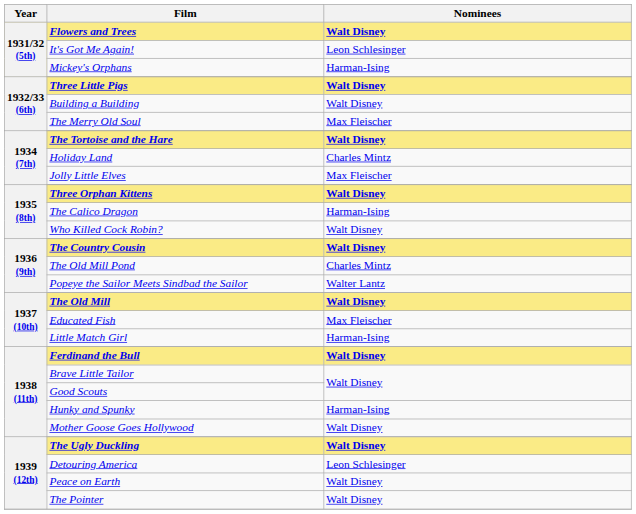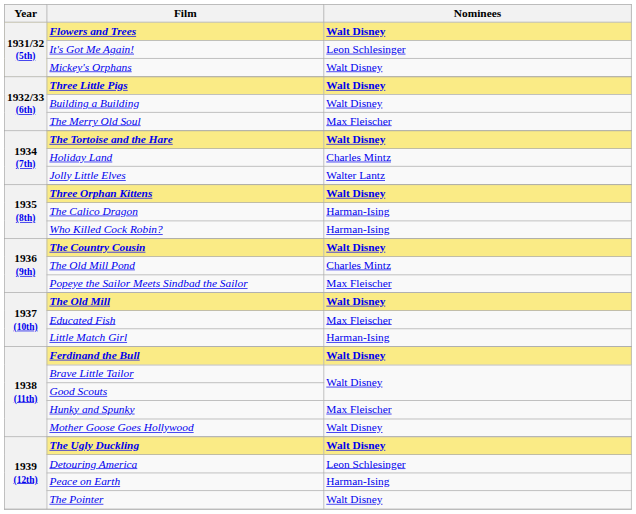 <table class="wikitable sortable" style="width:100%">
 <tr bgcolor="#bebebe">
 <th width="5%">Year</th>
 <th width="45%">Film</th>
 <th width="50%">Nominees</th>
 </tr>
 <tr style="background:#FAEB86">
 <th rowspan="3">1931/32<br><small><a href='#'>(5th)</a></small></th>
 <td><strong><em><a href='#'>Flowers and Trees</a></em></strong></td>
 <td><strong><a href='#'>Walt Disney</a></strong></td>
 </tr>
 <tr>
 <td><em><a href='#'>It's Got Me Again!</a></em></td>
 <td><a href='#'>Leon Schlesinger</a></td>
 </tr>
 <tr>
 <td><em><a href='#'>Mickey's Orphans</a></em></td>
-<td><a href='#'>Harman-Ising</a></td>
+<td><a href='#'>Walt Disney</a></td>
 </tr>
 <tr>
 <th rowspan="4" style="text-align:center">1932/33<br><small><a href='#'>(6th)</a></small></th>
 </tr>
 <tr style="background:#FAEB86">
 <td><strong><em><a href='#'>Three Little Pigs</a></em></strong></td>
 <td><strong><a href='#'>Walt Disney</a></strong></td>
 </tr>
 <tr>
 <td><em><a href='#'>Building a Building</a></em></td>
 <td><a href='#'>Walt Disney</a></td>
 </tr>
 <tr>
 <td><em><a href='#'>The Merry Old Soul</a></em></td>
 <td><a href='#'>Max Fleischer</a></td>
 </tr>
 <tr>
 <th rowspan="4" style="text-align:center">1934<br><small><a href='#'>(7th)</a></small></th>
 </tr>
 <tr style="background:#FAEB86">
 <td><strong><em><a href='#'>The Tortoise and the Hare</a></em></strong></td>
 <td><strong><a href='#'>Walt Disney</a></strong></td>
 </tr>
 <tr>
 <td><em><a href='#'>Holiday Land</a></em></td>
 <td><a href='#'>Charles Mintz</a></td>
 </tr>
 <tr>
 <td><em><a href='#'>Jolly Little Elves</a></em></td>
-<td><a href='#'>Max Fleischer</a></td>
+<td><a href='#'>Walter Lantz</a></td>
 </tr>
 <tr>
 <th rowspan="4" style="text-align:center">1935<br><small><a href='#'>(8th)</a></small></th>
 </tr>
 <tr style="background:#FAEB86">
 <td><strong><em><a href='#'>Three Orphan Kittens</a></em></strong></td>
 <td><strong><a href='#'>Walt Disney</a></strong></td>
 </tr>
 <tr>
 <td><em><a href='#'>The Calico Dragon</a></em></td>
 <td><a href='#'>Harman-Ising</a></td>
 </tr>
 <tr>
 <td><em><a href='#'>Who Killed Cock Robin?</a></em></td>
-<td><a href='#'>Walt Disney</a></td>
+<td><a href='#'>Harman-Ising</a></td>
 </tr>
 <tr>
 <th rowspan="4" style="text-align:center">1936<br><small><a href='#'>(9th)</a></small></th>
 </tr>
 <tr style="background:#FAEB86">
 <td><strong><em><a href='#'>The Country Cousin</a></em></strong></td>
 <td><strong><a href='#'>Walt Disney</a></strong></td>
 </tr>
 <tr>
 <td><em><a href='#'>The Old Mill Pond</a></em></td>
 <td><a href='#'>Charles Mintz</a></td>
 </tr>
 <tr>
 <td><em><a href='#'>Popeye the Sailor Meets Sindbad the Sailor</a></em></td>
-<td><a href='#'>Walter Lantz</a></td>
+<td><a href='#'>Max Fleischer</a></td>
 </tr>
 <tr>
 <th rowspan="4" style="text-align:center">1937<br><small><a href='#'>(10th)</a></small></th>
 </tr>
 <tr style="background:#FAEB86">
 <td><strong><em><a href='#'>The Old Mill</a></em></strong></td>
 <td><strong><a href='#'>Walt Disney</a></strong></td>
 </tr>
 <tr>
 <td><em><a href='#'>Educated Fish</a></em></td>
 <td><a href='#'>Max Fleischer</a></td>
 </tr>
 <tr>
 <td><em><a href='#'>Little Match Girl</a></em></td>
 <td><a href='#'>Harman-Ising</a></td>
 </tr>
 <tr>
 <th rowspan="6" style="text-align:center">1938<br><small><a href='#'>(11th)</a></small></th>
 </tr>
 <tr style="background:#FAEB86">
 <td><strong><em><a href='#'>Ferdinand the Bull</a></em></strong></td>
 <td><strong><a href='#'>Walt Disney</a></strong></td>
 </tr>
 <tr>
 <td><em><a href='#'>Brave Little Tailor</a></em></td>
 <td rowspan="2"><a href='#'>Walt Disney</a></td>
 </tr>
 <tr>
 <td><em><a href='#'>Good Scouts</a></em></td>
 </tr>
 <tr>
 <td><em><a href='#'>Hunky and Spunky</a></em></td>
-<td><a href='#'>Harman-Ising</a></td>
+<td><a href='#'>Max Fleischer</a></td>
 </tr>
 <tr>
 <td><em><a href='#'>Mother Goose Goes Hollywood</a></em></td>
 <td><a href='#'>Walt Disney</a></td>
 </tr>
 <tr>
 <th rowspan="5" style="text-align:center">1939<br><small><a href='#'>(12th)</a></small></th>
 </tr>
 <tr style="background:#FAEB86">
 <td><strong><em><a href='#'>The Ugly Duckling</a></em></strong></td>
 <td><strong><a href='#'>Walt Disney</a></strong></td>
 </tr>
 <tr>
 <td><em><a href='#'>Detouring America</a></em></td>
 <td><a href='#'>Leon Schlesinger</a></td>
 </tr>
 <tr>
 <td><em><a href='#'>Peace on Earth</a></em></td>
-<td><a href='#'>Walt Disney</a></td>
+<td><a href='#'>Harman-Ising</a></td>
 </tr>
 <tr>
 <td><em><a href='#'>The Pointer</a></em></td>
 <td><a href='#'>Walt Disney</a></td>
 </tr>
 <tr>
 </tr>
 </table>
